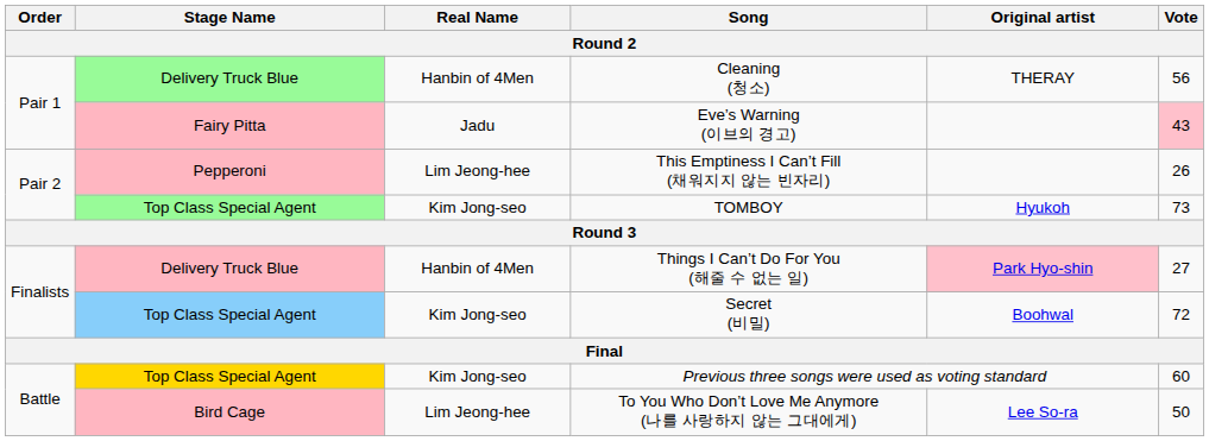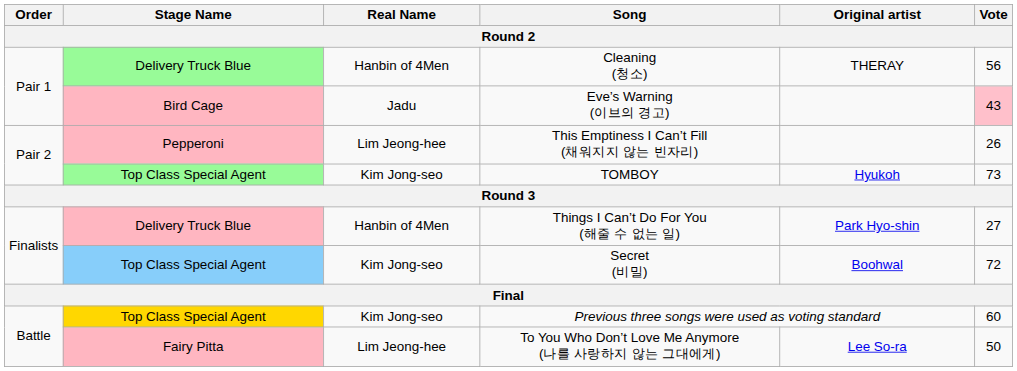 <table class="wikitable" style="text-align:center; width:95%;">
 <tr>
 <th style="width:1%">Order</th>
 <th style="width:20%;">Stage Name</th>
 <th style="width:12%">Real Name</th>
 <th style="width:23%;">Song</th>
 <th style="width:15%;">Original artist</th>
 <th style="width:1%;">Vote</th>
 </tr>
 <tr>
 <th colspan=6>Round 2</th>
 </tr>
 <tr>
 <td rowspan=2>Pair 1</td>
 <td bgcolor="palegreen">Delivery Truck Blue</td>
 <td>Hanbin of 4Men</td>
 <td>Cleaning<br>(청소)</td>
 <td>THERAY</td>
 <td>56</td>
 </tr>
 <tr>
-<td bgcolor="lightpink">Fairy Pitta</td>
+<td bgcolor="lightpink">Bird Cage</td>
 <td>Jadu</td>
 <td>Eve’s Warning<br>(이브의 경고)</td>
 <td></td>
 <td style="background: pink;">43</td>
 </tr>
 <tr>
 <td rowspan=2>Pair 2</td>
 <td bgcolor="lightpink">Pepperoni</td>
 <td>Lim Jeong-hee</td>
 <td>This Emptiness I Can’t Fill<br>(채워지지 않는 빈자리)</td>
 <td></td>
 <td>26</td>
 </tr>
 <tr>
 <td bgcolor="palegreen">Top Class Special Agent</td>
 <td>Kim Jong-seo</td>
 <td>TOMBOY</td>
 <td><a href='#'>Hyukoh</a></td>
 <td>73</td>
 </tr>
 <tr>
 <th colspan=6>Round 3</th>
 </tr>
 <tr>
 <td rowspan=2>Finalists</td>
 <td bgcolor="lightpink">Delivery Truck Blue</td>
 <td>Hanbin of 4Men</td>
 <td>Things I Can’t Do For You<br>(해줄 수 없는 일)</td>
-<td style="background: pink;"><a href='#'>Park Hyo-shin</a></td>
+<td><a href='#'>Park Hyo-shin</a></td>
 <td>27</td>
 </tr>
 <tr>
 <td bgcolor="lightskyblue">Top Class Special Agent</td>
 <td>Kim Jong-seo</td>
 <td>Secret<br>(비밀)</td>
 <td><a href='#'>Boohwal</a></td>
 <td>72</td>
 </tr>
 <tr>
 <th colspan=6>Final</th>
 </tr>
 <tr>
 <td rowspan=2>Battle</td>
 <td bgcolor="gold">Top Class Special Agent</td>
 <td>Kim Jong-seo</td>
 <td colspan=2><em>Previous three songs were used as voting standard</em></td>
 <td>60</td>
 </tr>
 <tr>
-<td bgcolor="lightpink">Bird Cage</td>
+<td bgcolor="lightpink">Fairy Pitta</td>
 <td>Lim Jeong-hee</td>
 <td>To You Who Don’t Love Me Anymore<br>(나를 사랑하지 않는 그대에게)</td>
 <td><a href='#'>Lee So-ra</a></td>
 <td>50</td>
 </tr>
 </table>
